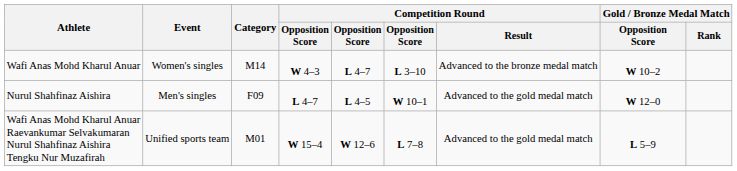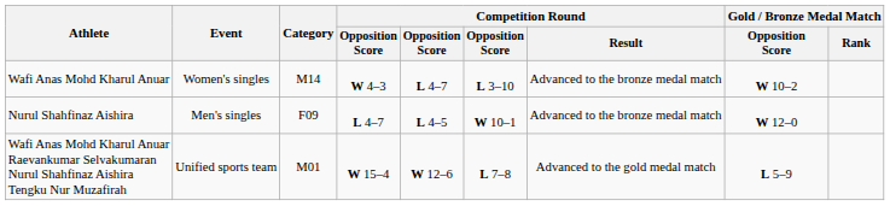 <table class="wikitable" style="font-size:90%">
 <tr>
 <th rowspan=2>Athlete</th>
 <th rowspan=2>Event</th>
 <th rowspan=2>Category</th>
 <th colspan=4>Competition Round</th>
 <th colspan=2>Gold / Bronze Medal Match</th>
 </tr>
 <tr style="font-size:95%">
 <th>Opposition<br>Score</th>
 <th>Opposition<br>Score</th>
 <th>Opposition<br>Score</th>
 <th>Result</th>
 <th>Opposition<br>Score</th>
 <th>Rank</th>
 </tr>
 <tr align=center>
 <td align=left>Wafi Anas Mohd Kharul Anuar</td>
 <td>Women's singles</td>
 <td>M14</td>
 <td><br><strong>W</strong> 4–3</td>
 <td><br><strong>L</strong> 4–7</td>
 <td><br><strong>L</strong> 3–10</td>
 <td>Advanced to the bronze medal match</td>
 <td><br><strong>W</strong> 10–2</td>
 <td></td>
 </tr>
 <tr align=center>
 <td align=left>Nurul Shahfinaz Aishira</td>
 <td>Men's singles</td>
 <td>F09</td>
 <td><br><strong>L</strong> 4–7</td>
 <td><br><strong>L</strong> 4–5</td>
 <td><br><strong>W</strong> 10–1</td>
-<td>Advanced to the gold medal match</td>
+<td>Advanced to the bronze medal match</td>
 <td><br><strong>W</strong> 12–0</td>
 <td></td>
 </tr>
 <tr align=center>
 <td align=left>Wafi Anas Mohd Kharul Anuar<br>Raevankumar Selvakumaran<br>Nurul Shahfinaz Aishira<br>Tengku Nur Muzafirah</td>
 <td>Unified sports team</td>
 <td>M01</td>
 <td><br><strong>W</strong> 15–4</td>
 <td><br><strong>W</strong> 12–6</td>
 <td><br><strong>L</strong> 7–8</td>
 <td>Advanced to the gold medal match</td>
 <td><br><strong>L</strong> 5–9</td>
 <td></td>
 </tr>
 </table>
